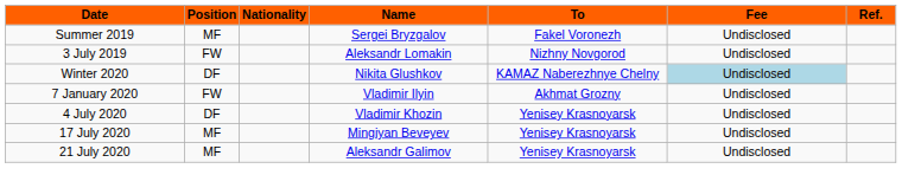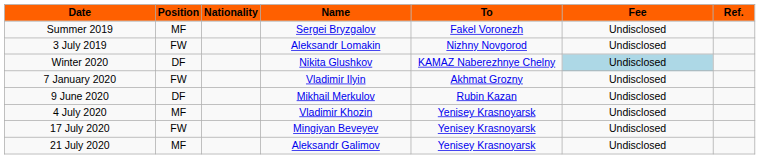 <table class="wikitable"  style="text-align:center; font-size:90%; ">
 <tr>
 <th style="background:#FF6000; color:black; width:200px;">Date</th>
 <th style="background:#FF6000; color:black; width:50px;">Position</th>
 <th style="background:#FF6000; color:black; width:50px;">Nationality</th>
 <th style="background:#FF6000; color:black; width:200px;">Name</th>
 <th style="background:#FF6000; color:black; width:200px;">To</th>
 <th style="background:#FF6000; color:black; width:200px;">Fee</th>
 <th style="background:#FF6000; color:black; width:50px;">Ref.</th>
 </tr>
 <tr>
 <td>Summer 2019</td>
 <td>MF</td>
 <td></td>
 <td><a href='#'>Sergei Bryzgalov</a></td>
 <td><a href='#'>Fakel Voronezh</a></td>
 <td>Undisclosed</td>
 <td></td>
 </tr>
 <tr>
 <td>3 July 2019</td>
 <td>FW</td>
 <td></td>
 <td><a href='#'>Aleksandr Lomakin</a></td>
 <td><a href='#'>Nizhny Novgorod</a></td>
 <td>Undisclosed</td>
 <td></td>
 </tr>
 <tr>
 <td>Winter 2020</td>
 <td>DF</td>
 <td></td>
 <td><a href='#'>Nikita Glushkov</a></td>
 <td><a href='#'>KAMAZ Naberezhnye Chelny</a></td>
 <td style="background: lightblue;">Undisclosed</td>
 <td></td>
 </tr>
 <tr>
 <td>7 January 2020</td>
 <td>FW</td>
 <td></td>
 <td><a href='#'>Vladimir Ilyin</a></td>
 <td><a href='#'>Akhmat Grozny</a></td>
 <td>Undisclosed</td>
 <td></td>
 </tr>
 <tr>
+<td>9 June 2020</td>
+<td>DF</td>
+<td></td>
+<td><a href='#'>Mikhail Merkulov</a></td>
+<td><a href='#'>Rubin Kazan</a></td>
+<td>Undisclosed</td>
+<td></td>
+</tr>
+<tr>
 <td>4 July 2020</td>
-<td>DF</td>
+<td>MF</td>
 <td></td>
 <td><a href='#'>Vladimir Khozin</a></td>
 <td><a href='#'>Yenisey Krasnoyarsk</a></td>
 <td>Undisclosed</td>
 <td></td>
 </tr>
 <tr>
 <td>17 July 2020</td>
-<td>MF</td>
+<td>FW</td>
 <td></td>
 <td><a href='#'>Mingiyan Beveyev</a></td>
 <td><a href='#'>Yenisey Krasnoyarsk</a></td>
 <td>Undisclosed</td>
 <td></td>
 </tr>
 <tr>
 <td>21 July 2020</td>
 <td>MF</td>
 <td></td>
 <td><a href='#'>Aleksandr Galimov</a></td>
 <td><a href='#'>Yenisey Krasnoyarsk</a></td>
 <td>Undisclosed</td>
 <td></td>
 </tr>
 </table>
